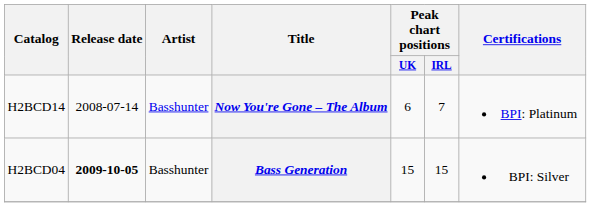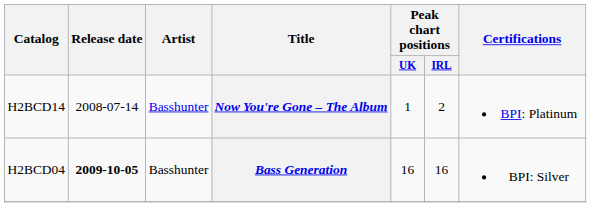 <table class="wikitable plainrowheaders" style="text-align:center;">
 <tr>
 <th scope="col" rowspan="2">Catalog</th>
 <th scope="col" rowspan="2">Release date</th>
 <th scope="col" rowspan="2">Artist</th>
 <th scope="col" rowspan="2">Title</th>
 <th scope="col" colspan="2">Peak chart positions</th>
 <th scope="col" rowspan="2" style="width:9em;"><a href='#'>Certifications</a></th>
 </tr>
 <tr>
 <th style="width:2.5em; font-size:85%"><a href='#'>UK</a></th>
 <th style="width:2.5em; font-size:85%"><a href='#'>IRL</a></th>
 </tr>
 <tr>
 <td>H2BCD14</td>
 <td align="center">2008-07-14</td>
 <td><a href='#'>Basshunter</a></td>
 <th scope="row"><em><a href='#'>Now You're Gone – The Album</a></em></th>
-<td>6</td>
-<td>7</td>
+<td>1</td>
+<td>2</td>
 <td><br><ul><li><a href='#'>BPI</a>: Platinum</li></ul></td>
 </tr>
 <tr>
 <td>H2BCD04</td>
 <td align="center"><strong>2009-10-05</strong></td>
 <td>Basshunter</td>
 <th scope="row"><em><a href='#'>Bass Generation</a></em></th>
-<td>15</td>
-<td>15</td>
+<td>16</td>
+<td>16</td>
 <td><br><ul><li>BPI: Silver</li></ul></td>
 </tr>
 <tr>
 </tr>
 </table>
